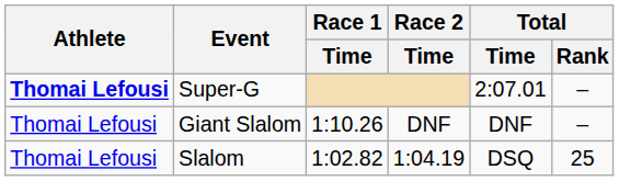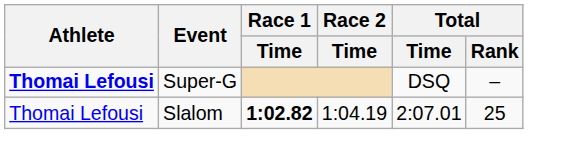 <table class="wikitable" style="font-size:90%">
 <tr>
 <th rowspan="2">Athlete</th>
 <th rowspan="2">Event</th>
 <th>Race 1</th>
 <th>Race 2</th>
 <th colspan="2">Total</th>
 </tr>
 <tr>
 <th>Time</th>
 <th>Time</th>
 <th>Time</th>
 <th>Rank</th>
 </tr>
 <tr>
 <td><strong><a href='#'>Thomai Lefousi</a></strong></td>
 <td>Super-G</td>
 <td colspan="2" bgcolor="wheat"></td>
-<td align="center">2:07.01</td>
-<td align="center">–</td>
-</tr>
-<tr>
-<td><a href='#'>Thomai Lefousi</a></td>
-<td>Giant Slalom</td>
-<td align="center">1:10.26</td>
-<td align="center">DNF</td>
-<td align="center">DNF</td>
+<td align="center">DSQ</td>
 <td align="center">–</td>
 </tr>
 <tr>
 <td><a href='#'>Thomai Lefousi</a></td>
 <td>Slalom</td>
-<td align="center">1:02.82</td>
+<td align="center"><strong>1:02.82</strong></td>
 <td align="center">1:04.19</td>
-<td align="center">DSQ</td>
+<td align="center">2:07.01</td>
 <td align="center">25</td>
 </tr>
 </table>
